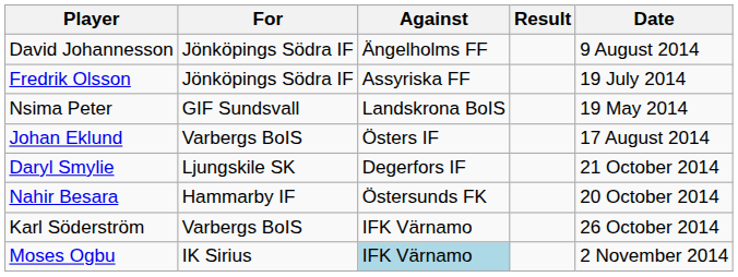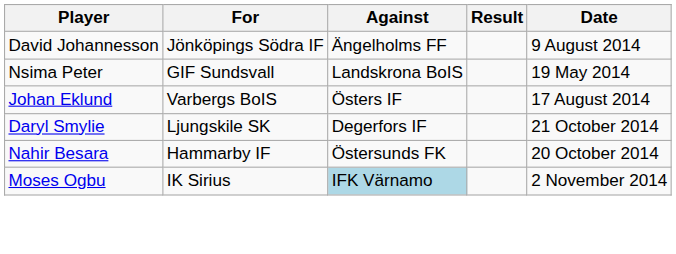 <table class="wikitable sortable">
 <tr>
 <th>Player</th>
 <th>For</th>
 <th>Against</th>
 <th align=center>Result</th>
 <th>Date</th>
 </tr>
 <tr>
 <td> David Johannesson</td>
 <td>Jönköpings Södra IF</td>
 <td>Ängelholms FF</td>
 <td align=center></td>
 <td>9 August 2014</td>
-</tr>
-<tr>
-<td> <a href='#'>Fredrik Olsson</a></td>
-<td>Jönköpings Södra IF</td>
-<td>Assyriska FF</td>
-<td align=center></td>
-<td>19 July 2014</td>
 </tr>
 <tr>
 <td> Nsima Peter</td>
 <td>GIF Sundsvall</td>
 <td>Landskrona BoIS</td>
 <td align=center></td>
 <td>19 May 2014</td>
 </tr>
 <tr>
 <td> <a href='#'>Johan Eklund</a></td>
 <td>Varbergs BoIS</td>
 <td>Östers IF</td>
 <td align=center></td>
 <td>17 August 2014</td>
 </tr>
 <tr>
 <td> <a href='#'>Daryl Smylie</a></td>
 <td>Ljungskile SK</td>
 <td>Degerfors IF</td>
 <td align=center></td>
 <td>21 October 2014</td>
 </tr>
 <tr>
 <td> <a href='#'>Nahir Besara</a></td>
 <td>Hammarby IF</td>
 <td>Östersunds FK</td>
 <td align=center></td>
 <td>20 October 2014</td>
 </tr>
 <tr>
-<td> Karl Söderström</td>
-<td>Varbergs BoIS</td>
-<td>IFK Värnamo</td>
-<td align=center></td>
-<td>26 October 2014</td>
-</tr>
-<tr>
 <td> <a href='#'>Moses Ogbu</a></td>
 <td>IK Sirius</td>
 <td style="background: lightblue;">IFK Värnamo</td>
 <td align=center></td>
 <td>2 November 2014</td>
 </tr>
 </table>
